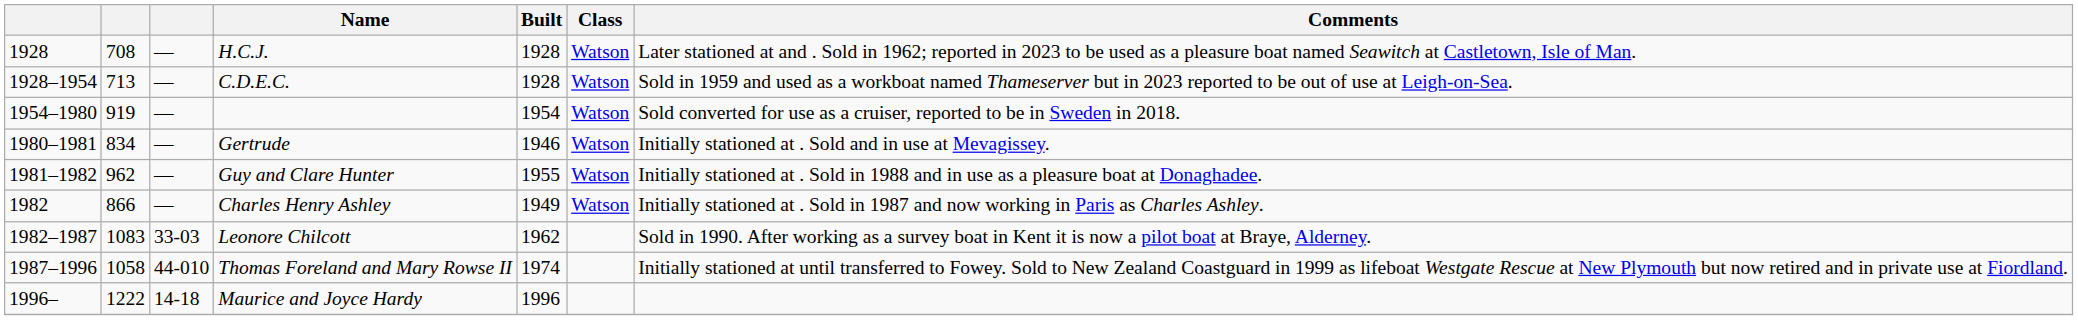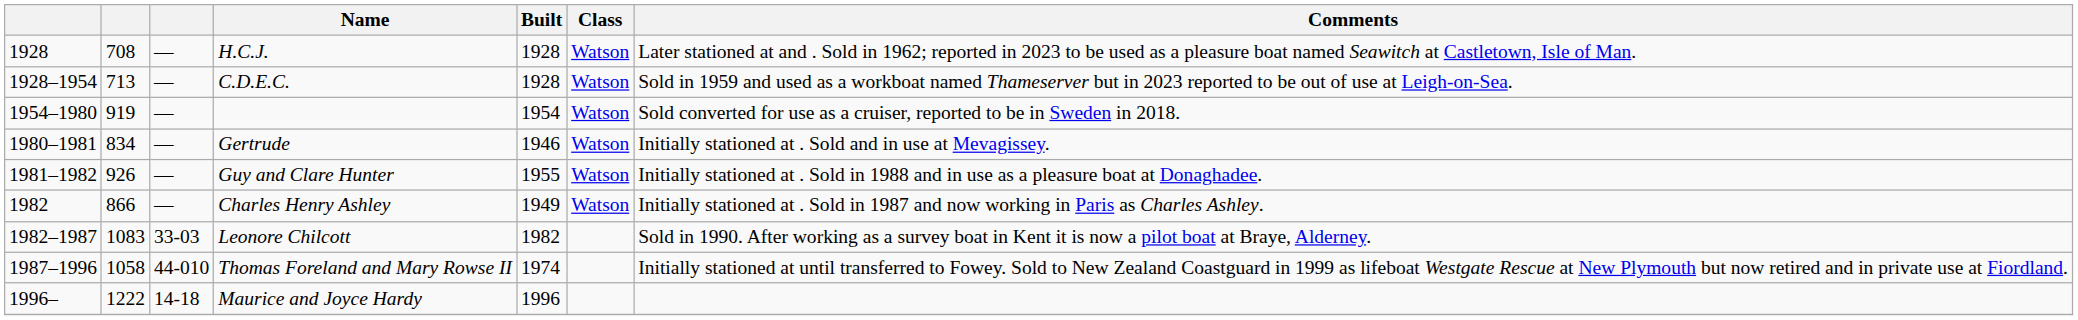 <table class="wikitable sortable">
 <tr>
 <th></th>
 <th></th>
 <th></th>
 <th>Name</th>
 <th>Built</th>
 <th>Class</th>
 <th class=unsortable>Comments</th>
 </tr>
 <tr>
 <td>1928</td>
 <td>708</td>
 <td>—</td>
 <td><em>H.C.J.</em></td>
 <td>1928</td>
 <td><a href='#'>Watson</a></td>
 <td>Later stationed  at  and . Sold in 1962; reported in 2023 to be used as a pleasure boat named <em>Seawitch</em> at <a href='#'>Castletown, Isle of Man</a>.</td>
 </tr>
 <tr>
 <td>1928–1954</td>
 <td>713</td>
 <td>—</td>
 <td><em>C.D.E.C.</em></td>
 <td>1928</td>
 <td><a href='#'>Watson</a></td>
 <td>Sold in 1959 and used as a workboat named <em>Thameserver</em> but in 2023 reported to be out of use at <a href='#'>Leigh-on-Sea</a>.</td>
 </tr>
 <tr>
 <td>1954–1980</td>
 <td>919</td>
 <td>—</td>
 <td><em></em></td>
 <td>1954</td>
 <td><a href='#'>Watson</a></td>
 <td>Sold converted for use as a cruiser, reported to be in <a href='#'>Sweden</a> in 2018.</td>
 </tr>
 <tr>
 <td>1980–1981</td>
 <td>834</td>
 <td>—</td>
 <td><em>Gertrude</em></td>
 <td>1946</td>
 <td><a href='#'>Watson</a></td>
 <td>Initially stationed at . Sold and in use at <a href='#'>Mevagissey</a>.</td>
 </tr>
 <tr>
 <td>1981–1982</td>
-<td>962</td>
+<td>926</td>
 <td>—</td>
 <td><em>Guy and Clare Hunter</em></td>
 <td>1955</td>
 <td><a href='#'>Watson</a></td>
 <td>Initially stationed at . Sold in 1988 and in use as a pleasure boat at <a href='#'>Donaghadee</a>.</td>
 </tr>
 <tr>
 <td>1982</td>
 <td>866</td>
 <td>—</td>
 <td><em>Charles Henry Ashley</em></td>
 <td>1949</td>
 <td><a href='#'>Watson</a></td>
 <td>Initially stationed at . Sold in 1987 and now working in <a href='#'>Paris</a> as <em>Charles Ashley</em>.</td>
 </tr>
 <tr>
 <td>1982–1987</td>
 <td>1083</td>
 <td>33-03</td>
 <td><em>Leonore Chilcott</em></td>
-<td>1962</td>
+<td>1982</td>
 <td></td>
 <td>Sold in 1990. After working as a survey boat in Kent it is now a <a href='#'>pilot boat</a> at Braye, <a href='#'>Alderney</a>.</td>
 </tr>
 <tr>
 <td>1987–1996</td>
 <td>1058</td>
 <td>44-010</td>
 <td><em>Thomas Foreland and Mary Rowse II</em></td>
 <td>1974</td>
 <td></td>
 <td>Initially stationed at  until transferred to Fowey. Sold to New Zealand Coastguard in 1999 as lifeboat <em>Westgate Rescue</em> at <a href='#'>New Plymouth</a> but now retired and in private use at <a href='#'>Fiordland</a>.</td>
 </tr>
 <tr>
 <td>1996–</td>
 <td>1222</td>
 <td>14-18</td>
 <td><em>Maurice and Joyce Hardy</em></td>
 <td>1996</td>
 <td></td>
 <td></td>
 </tr>
 <tr>
 </tr>
 </table>
